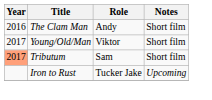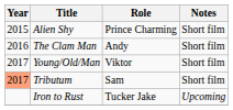 <table class="wikitable sortable">
 <tr>
 <th>Year</th>
 <th>Title</th>
 <th>Role</th>
 <th>Notes</th>
+</tr>
+<tr>
+<td>2015</td>
+<td><em>Alien Shy</em></td>
+<td>Prince Charming</td>
+<td>Short film</td>
 </tr>
 <tr>
 <td>2016</td>
 <td><em>The Clam Man</em></td>
 <td>Andy</td>
 <td>Short film</td>
 </tr>
 <tr>
 <td>2017</td>
 <td><em>Young/Old/Man</em></td>
 <td>Viktor</td>
 <td>Short film</td>
 </tr>
 <tr>
 <td style="background: lightsalmon;">2017</td>
 <td><em>Tributum</em></td>
 <td>Sam</td>
 <td>Short film</td>
 </tr>
 <tr>
 <td></td>
 <td><em>Iron to Rust</em></td>
 <td>Tucker Jake</td>
 <td><em>Upcoming</em></td>
 </tr>
 <tr>
 </tr>
 </table>
